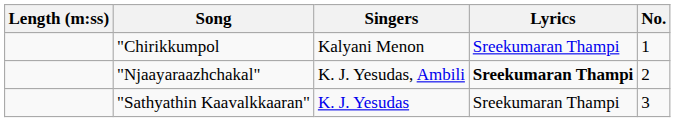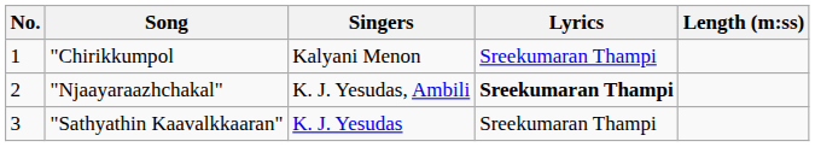 <table class="wikitable" style="font-size:95%;">
 <tr>
-<th>Length (m:ss)</th>
+<th>No.</th>
 <th>Song</th>
 <th>Singers</th>
 <th>Lyrics</th>
-<th>No.</th>
+<th>Length (m:ss)</th>
 </tr>
 <tr>
-<td></td>
+<td>1</td>
 <td>"Chirikkumpol </td>
 <td>Kalyani Menon</td>
 <td><a href='#'>Sreekumaran Thampi</a></td>
-<td>1</td>
+<td></td>
 </tr>
 <tr>
-<td></td>
+<td>2</td>
 <td>"Njaayaraazhchakal"</td>
 <td>K. J. Yesudas, <a href='#'>Ambili</a></td>
 <td><strong>Sreekumaran Thampi</strong></td>
-<td>2</td>
+<td></td>
 </tr>
 <tr>
-<td></td>
+<td>3</td>
 <td>"Sathyathin Kaavalkkaaran"</td>
 <td><a href='#'>K. J. Yesudas</a></td>
 <td>Sreekumaran Thampi</td>
-<td>3</td>
+<td></td>
 </tr>
 </table>
